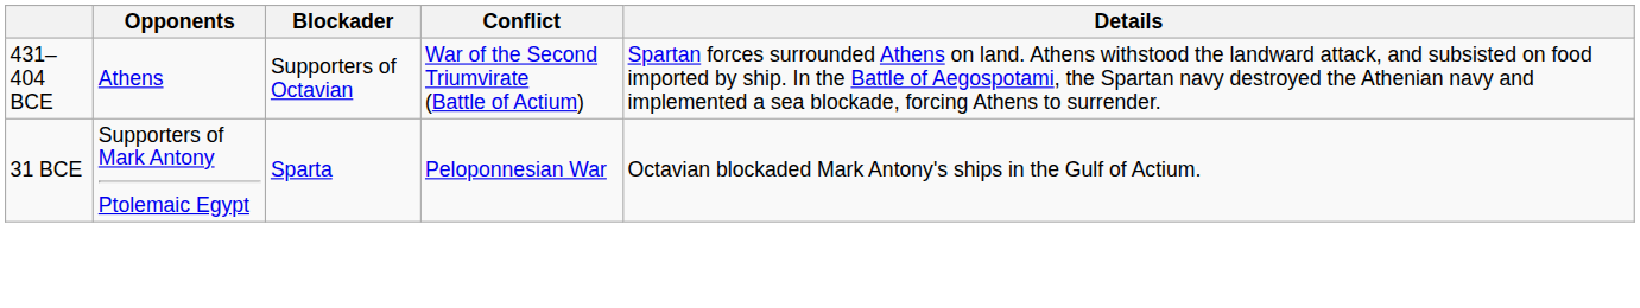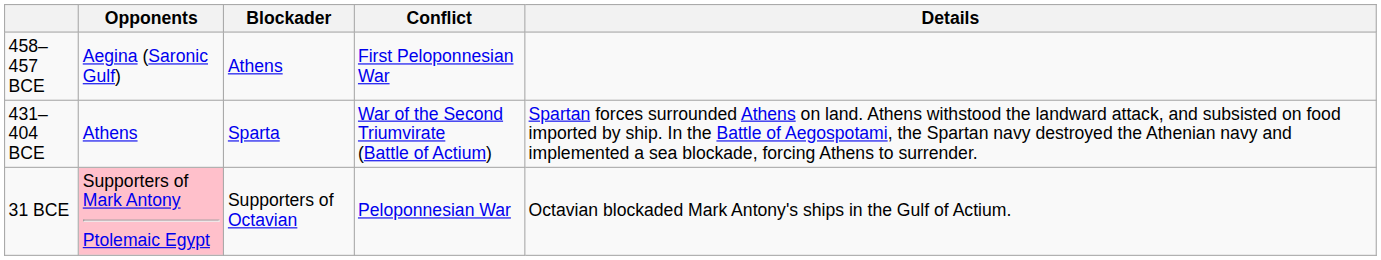 <table class="wikitable">
 <tr>
 <th></th>
 <th>Opponents</th>
 <th>Blockader</th>
 <th>Conflict</th>
 <th>Details</th>
 </tr>
 <tr>
+<td>458–457 BCE</td>
+<td><a href='#'>Aegina</a> (<a href='#'>Saronic Gulf</a>)</td>
+<td><a href='#'>Athens</a></td>
+<td><a href='#'>First Peloponnesian War</a></td>
+<td></td>
+</tr>
+<tr>
 <td>431–404 BCE</td>
 <td><a href='#'>Athens</a></td>
-<td>Supporters of <a href='#'>Octavian</a></td>
+<td><a href='#'>Sparta</a></td>
 <td><a href='#'>War of the Second Triumvirate</a><br>(<a href='#'>Battle of Actium</a>)</td>
 <td><a href='#'>Spartan</a> forces surrounded <a href='#'>Athens</a> on land. Athens withstood the landward attack, and subsisted on food imported by ship. In the <a href='#'>Battle of Aegospotami</a>, the Spartan navy destroyed the Athenian navy and implemented a sea blockade, forcing Athens to surrender.</td>
 </tr>
 <tr>
 <td>31 BCE</td>
-<td>Supporters of <a href='#'>Mark Antony</a><hr><a href='#'>Ptolemaic Egypt</a></td>
-<td><a href='#'>Sparta</a></td>
+<td style="background: pink;">Supporters of <a href='#'>Mark Antony</a><hr><a href='#'>Ptolemaic Egypt</a></td>
+<td>Supporters of <a href='#'>Octavian</a></td>
 <td><a href='#'>Peloponnesian War</a></td>
 <td>Octavian blockaded Mark Antony's ships in the Gulf of Actium.</td>
 </tr>
 </table>
